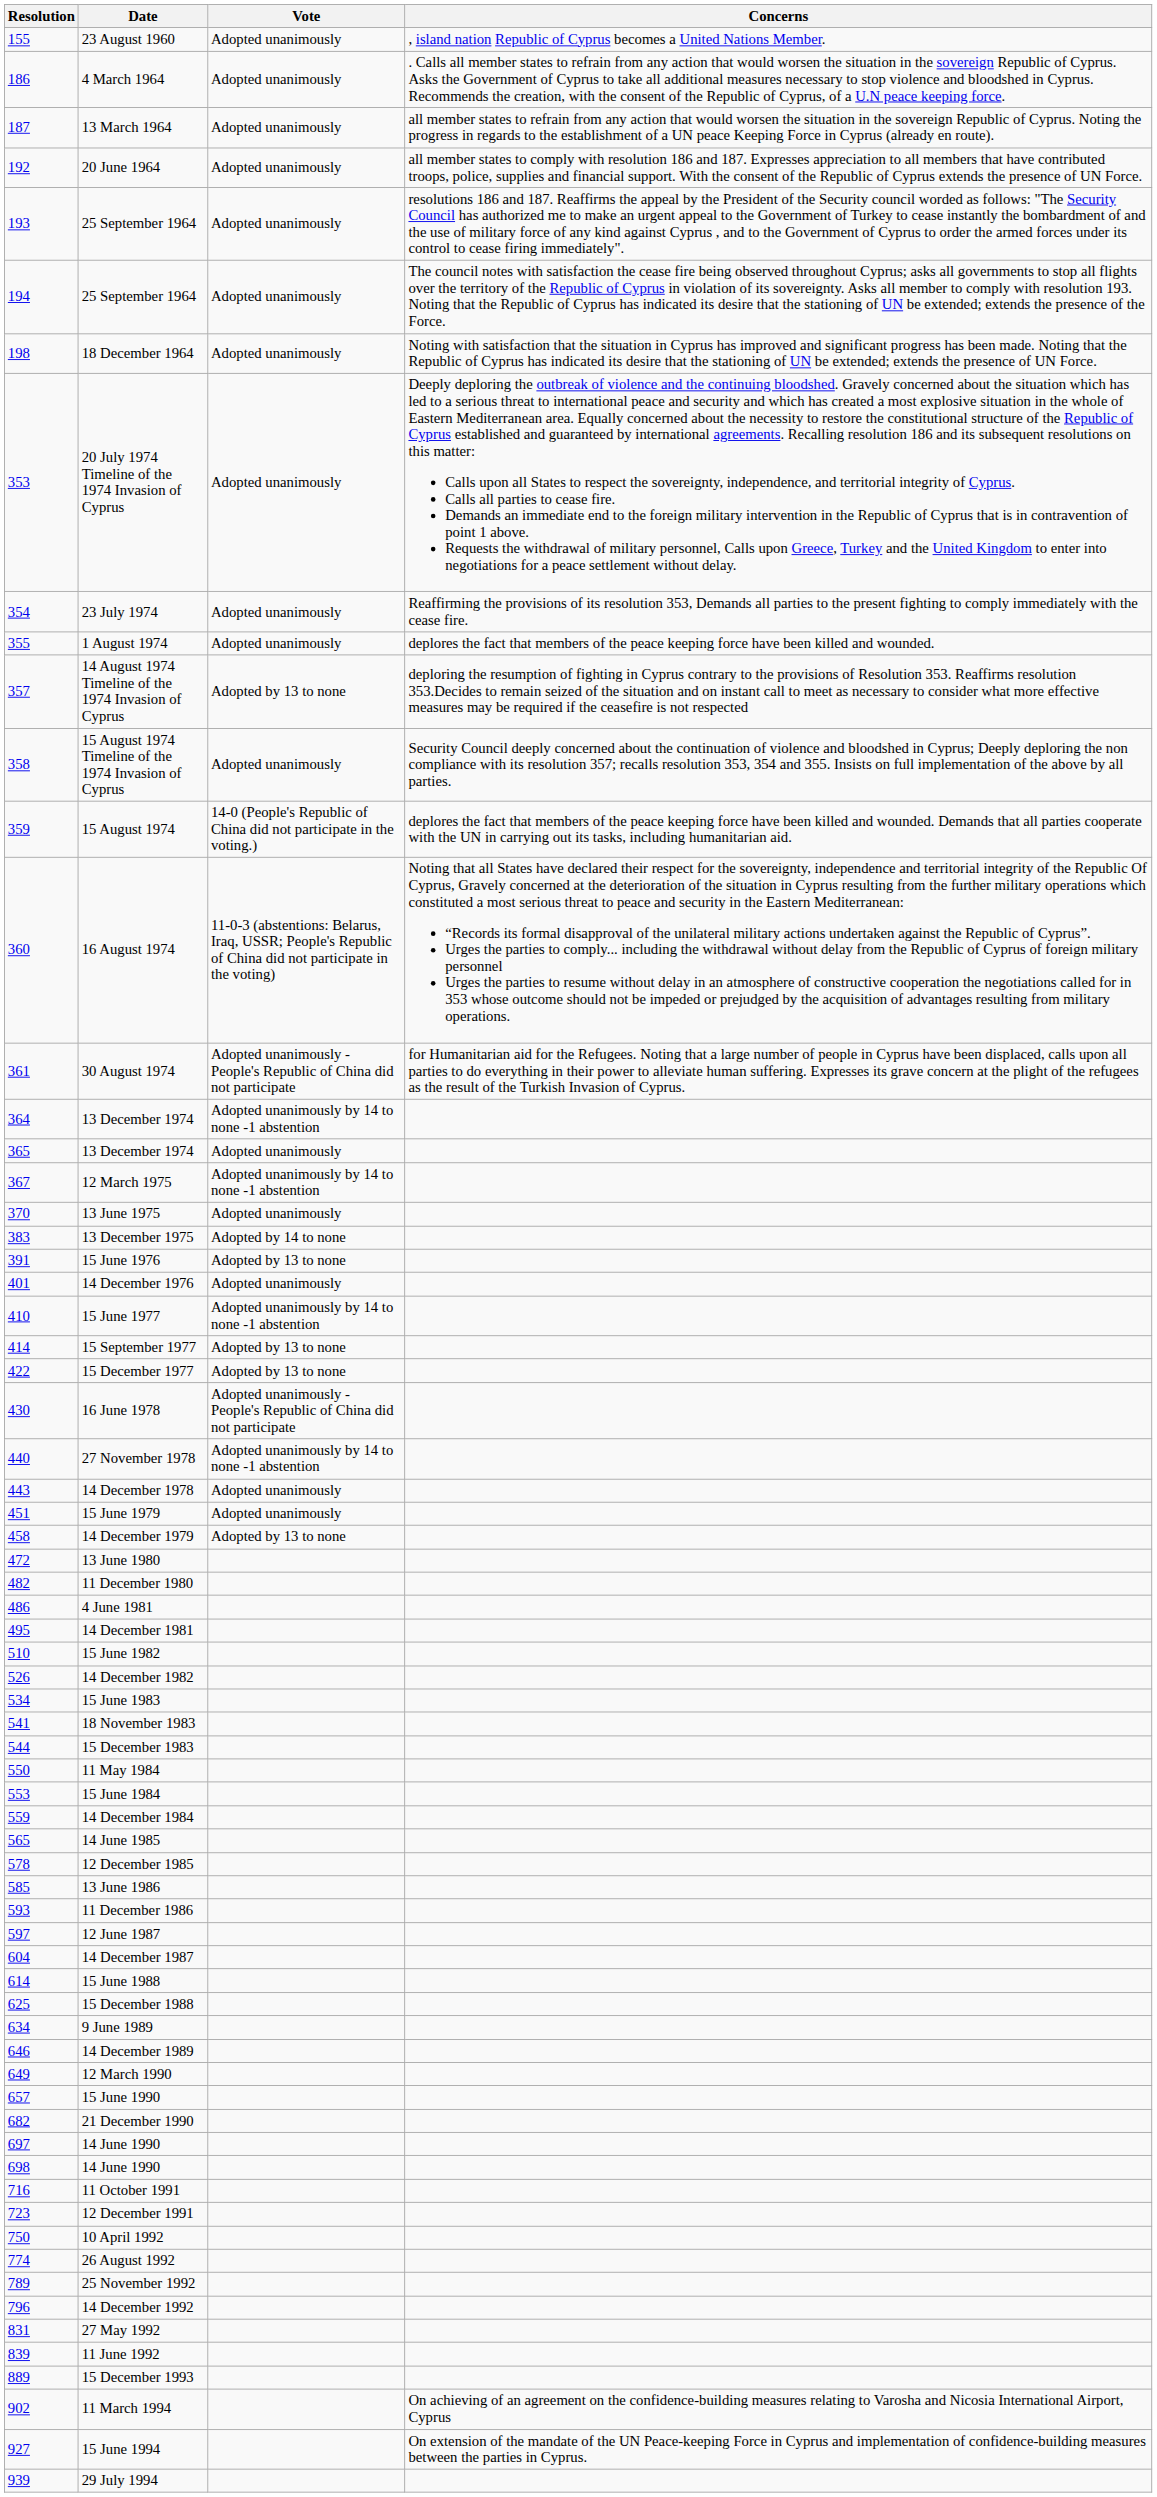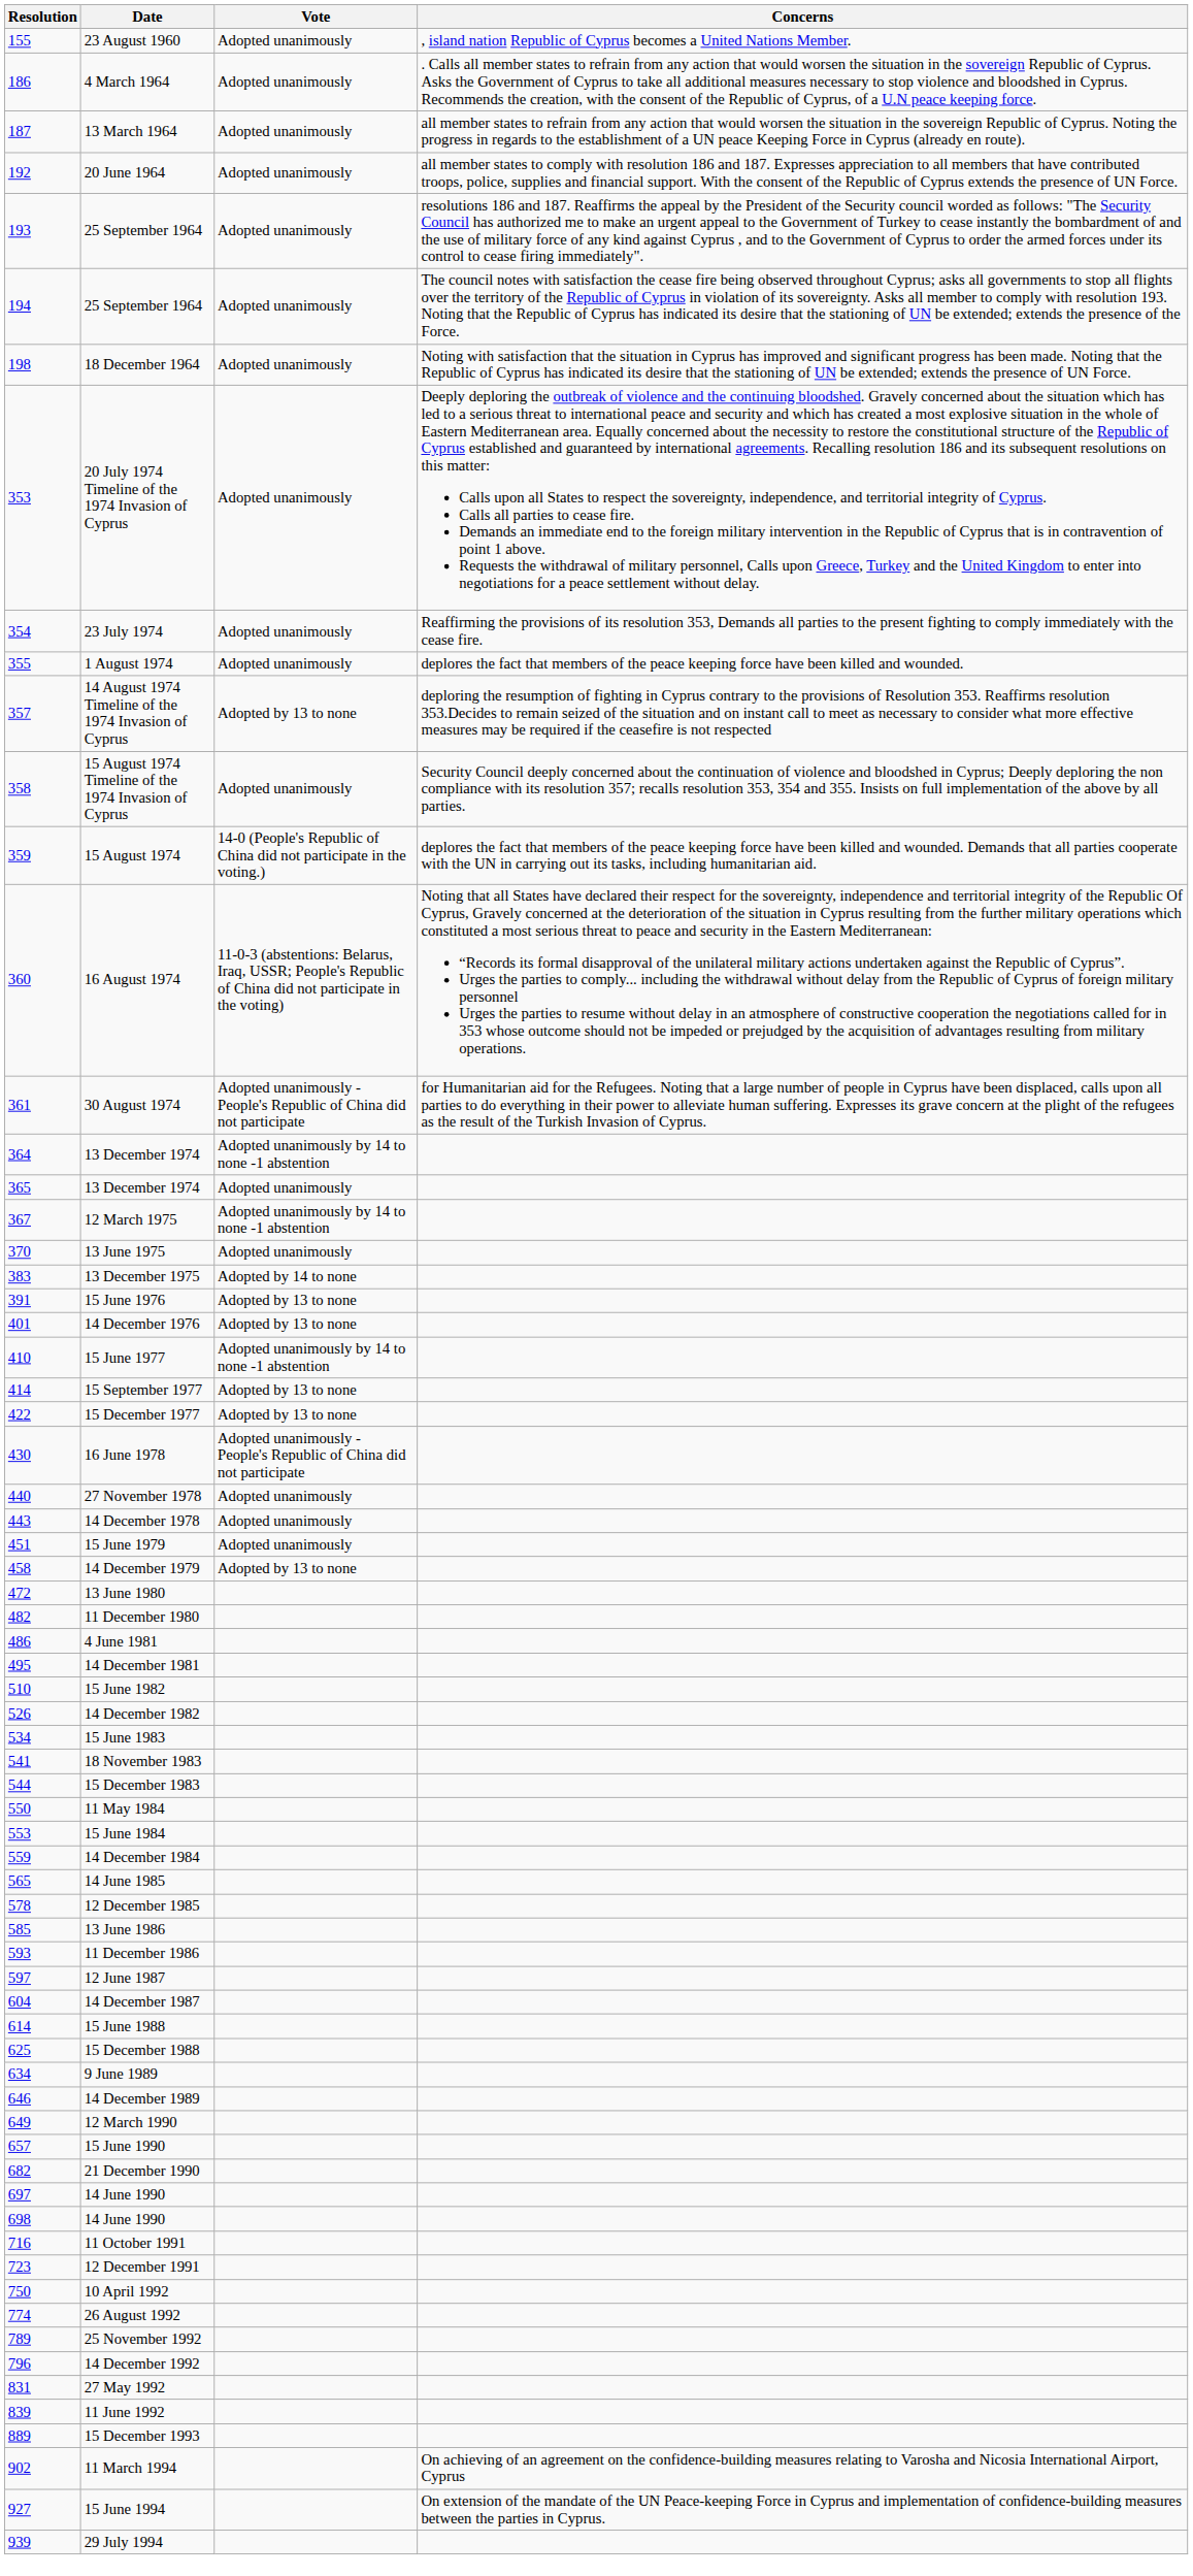 <table class="wikitable">
 <tr>
 <th>Resolution</th>
 <th>Date</th>
 <th>Vote</th>
 <th>Concerns</th>
 </tr>
 <tr>
 <td><a href='#'>155</a></td>
 <td>23 August 1960</td>
 <td>Adopted unanimously</td>
 <td>, <a href='#'>island nation</a> <a href='#'>Republic of Cyprus</a> becomes a <a href='#'>United Nations Member</a>.</td>
 </tr>
 <tr>
 <td><a href='#'>186</a></td>
 <td>4 March 1964</td>
 <td>Adopted unanimously</td>
 <td>. Calls all member states to refrain from any action that would worsen the situation in the <a href='#'>sovereign</a> Republic of Cyprus. Asks the Government of Cyprus to take all additional measures necessary to stop violence and bloodshed in Cyprus.<br>Recommends the creation, with the consent of the Republic of Cyprus, of a <a href='#'>U.N peace keeping force</a>.</td>
 </tr>
 <tr>
 <td><a href='#'>187</a></td>
 <td>13 March 1964</td>
 <td>Adopted unanimously</td>
 <td> all member states to refrain from any action that would worsen the situation in the sovereign Republic of Cyprus. Noting the progress in regards to the establishment of a UN peace Keeping Force in Cyprus (already en route).</td>
 </tr>
 <tr>
 <td><a href='#'>192</a></td>
 <td>20 June 1964</td>
 <td>Adopted unanimously</td>
 <td> all member states to comply with resolution 186 and 187. Expresses appreciation to all members that have contributed troops, police, supplies and financial support. With the consent of the Republic of Cyprus extends the presence of UN Force.</td>
 </tr>
 <tr>
 <td><a href='#'>193</a></td>
 <td>25 September 1964</td>
 <td>Adopted unanimously</td>
 <td> resolutions 186 and 187. Reaffirms the appeal by the President of the Security council worded as follows: "The <a href='#'>Security Council</a> has authorized me to make an urgent appeal to the Government of Turkey to cease instantly the bombardment of and the use of military force of any kind against Cyprus , and to the Government of Cyprus to order the armed forces under its control to cease firing immediately".</td>
 </tr>
 <tr>
 <td><a href='#'>194</a></td>
 <td>25 September 1964</td>
 <td>Adopted unanimously</td>
 <td> The council notes with satisfaction the cease fire being observed throughout Cyprus; asks all governments to stop all flights over the territory of the <a href='#'>Republic of Cyprus</a> in violation of its sovereignty. Asks all member to comply with resolution 193. Noting that the Republic of Cyprus has indicated its desire that the stationing of <a href='#'>UN</a> be extended;  extends the presence of the Force.</td>
 </tr>
 <tr>
 <td><a href='#'>198</a></td>
 <td>18 December 1964</td>
 <td>Adopted unanimously</td>
 <td>Noting with satisfaction that the situation in Cyprus has improved and significant progress has been made. Noting that the Republic of Cyprus has indicated its desire that the stationing of <a href='#'>UN</a> be extended; extends the presence of UN Force.</td>
 </tr>
 <tr>
 <td><a href='#'>353</a></td>
 <td>20 July 1974  Timeline of the 1974 Invasion of Cyprus</td>
 <td>Adopted unanimously</td>
 <td> Deeply deploring the <a href='#'>outbreak of violence and the continuing bloodshed</a>. Gravely concerned about the situation which has led to a serious threat to international peace and security and which has created a most explosive situation in the whole of Eastern Mediterranean area. Equally concerned about the necessity to restore the constitutional structure of the <a href='#'>Republic of Cyprus</a> established and guaranteed by international <a href='#'>agreements</a>. Recalling resolution 186 and its subsequent resolutions on this matter:<br><ul><li>Calls upon all States to respect the sovereignty, independence, and territorial integrity of <a href='#'>Cyprus</a>.</li><li>Calls all parties to cease fire.</li><li>Demands an immediate end to the foreign military intervention in the Republic of Cyprus that is in contravention of point 1 above.</li><li>Requests the withdrawal of military personnel, Calls upon <a href='#'>Greece</a>, <a href='#'>Turkey</a> and the <a href='#'>United Kingdom</a> to enter into negotiations for a peace settlement without delay.</li></ul></td>
 </tr>
 <tr>
 <td><a href='#'>354</a></td>
 <td>23 July 1974</td>
 <td>Adopted unanimously</td>
 <td>Reaffirming the provisions of its resolution 353, Demands all parties to the present fighting to comply immediately with the cease fire.</td>
 </tr>
 <tr>
 <td><a href='#'>355</a></td>
 <td>1 August 1974</td>
 <td>Adopted unanimously</td>
 <td> deplores the fact that members of the peace keeping force have been killed and wounded.</td>
 </tr>
 <tr>
 <td><a href='#'>357</a></td>
 <td>14 August 1974   Timeline of the 1974 Invasion of Cyprus</td>
 <td>Adopted by 13 to none</td>
 <td> deploring the resumption of fighting in Cyprus contrary to the provisions of Resolution 353. Reaffirms resolution 353.Decides to remain seized of the situation and on instant call to meet as necessary to consider what more effective measures may be required if the ceasefire is not respected</td>
 </tr>
 <tr>
 <td><a href='#'>358</a></td>
 <td>15 August 1974  Timeline of the 1974 Invasion of Cyprus</td>
 <td>Adopted unanimously</td>
 <td> Security Council deeply concerned about the continuation of violence and bloodshed in Cyprus; Deeply deploring the non compliance with its resolution 357; recalls resolution 353, 354 and 355. Insists on full implementation of the above by all parties.</td>
 </tr>
 <tr>
 <td><a href='#'>359</a></td>
 <td>15 August 1974</td>
 <td>14-0 (People's Republic of China did not participate in the voting.)</td>
 <td> deplores the fact that members of the peace keeping force have been killed and wounded. Demands that all parties cooperate with the UN in carrying out its tasks, including humanitarian aid.</td>
 </tr>
 <tr>
 <td><a href='#'>360</a></td>
 <td>16 August 1974</td>
 <td>11-0-3 (abstentions: Belarus, Iraq, USSR; People's Republic of China did not participate in the voting)</td>
 <td> Noting that all States have declared their respect for the sovereignty, independence and territorial integrity of the Republic Of Cyprus, Gravely concerned at the deterioration of the situation in Cyprus resulting from the further military operations which constituted a most serious threat to peace and security in the Eastern Mediterranean:<br><ul><li>“Records its formal disapproval of the unilateral military actions undertaken against the Republic of Cyprus”.</li><li>Urges the parties to comply... including the withdrawal without delay from the Republic of Cyprus of foreign military personnel</li><li>Urges the parties to resume without delay in an atmosphere of constructive cooperation the negotiations called for in 353 whose outcome should not be impeded or prejudged by the acquisition of advantages resulting from military operations.</li></ul></td>
 </tr>
 <tr>
 <td><a href='#'>361</a></td>
 <td>30 August 1974</td>
 <td>Adopted unanimously - People's Republic of China did not participate</td>
 <td> for Humanitarian aid for the Refugees. Noting that a large number of people in Cyprus have been displaced, calls upon all parties to do everything in their power to alleviate human suffering. Expresses its grave concern at the plight of the refugees as the result of the Turkish Invasion of Cyprus.</td>
 </tr>
 <tr>
 <td><a href='#'>364</a></td>
 <td>13 December 1974</td>
 <td>Adopted unanimously by 14 to none  -1 abstention</td>
 <td></td>
 </tr>
 <tr>
 <td><a href='#'>365</a></td>
 <td>13 December 1974</td>
 <td>Adopted unanimously</td>
 <td></td>
 </tr>
 <tr>
 <td><a href='#'>367</a></td>
 <td>12 March 1975</td>
 <td>Adopted unanimously by 14 to none  -1 abstention</td>
 <td></td>
 </tr>
 <tr>
 <td><a href='#'>370</a></td>
 <td>13 June 1975</td>
 <td>Adopted unanimously</td>
 <td></td>
 </tr>
 <tr>
 <td><a href='#'>383</a></td>
 <td>13 December 1975</td>
 <td>Adopted by 14 to none</td>
 <td></td>
 </tr>
 <tr>
 <td><a href='#'>391</a></td>
 <td>15 June 1976</td>
 <td>Adopted by 13 to none</td>
 <td></td>
 </tr>
 <tr>
 <td><a href='#'>401</a></td>
 <td>14 December 1976</td>
-<td>Adopted unanimously</td>
+<td>Adopted by 13 to none</td>
 <td></td>
 </tr>
 <tr>
 <td><a href='#'>410</a></td>
 <td>15 June 1977</td>
 <td>Adopted unanimously by 14 to none  -1 abstention</td>
 <td></td>
 </tr>
 <tr>
 <td><a href='#'>414</a></td>
 <td>15 September 1977</td>
 <td>Adopted by 13 to none</td>
 <td></td>
 </tr>
 <tr>
 <td><a href='#'>422</a></td>
 <td>15 December 1977</td>
 <td>Adopted by 13 to none</td>
 <td></td>
 </tr>
 <tr>
 <td><a href='#'>430</a></td>
 <td>16 June 1978</td>
 <td>Adopted unanimously - People's Republic of China did not participate</td>
 <td></td>
 </tr>
 <tr>
 <td><a href='#'>440</a></td>
 <td>27 November 1978</td>
-<td>Adopted unanimously by 14 to none  -1 abstention</td>
+<td>Adopted unanimously</td>
 <td></td>
 </tr>
 <tr>
 <td><a href='#'>443</a></td>
 <td>14 December 1978</td>
 <td>Adopted unanimously</td>
 <td></td>
 </tr>
 <tr>
 <td><a href='#'>451</a></td>
 <td>15 June 1979</td>
 <td>Adopted unanimously</td>
 <td></td>
 </tr>
 <tr>
 <td><a href='#'>458</a></td>
 <td>14 December 1979</td>
 <td>Adopted by 13 to none</td>
 <td></td>
 </tr>
 <tr>
 <td><a href='#'>472</a></td>
 <td>13 June 1980</td>
 <td></td>
 <td></td>
 </tr>
 <tr>
 <td><a href='#'>482</a></td>
 <td>11 December 1980</td>
 <td></td>
 <td></td>
 </tr>
 <tr>
 <td><a href='#'>486</a></td>
 <td>4 June 1981</td>
 <td></td>
 <td></td>
 </tr>
 <tr>
 <td><a href='#'>495</a></td>
 <td>14 December 1981</td>
 <td></td>
 <td></td>
 </tr>
 <tr>
 <td><a href='#'>510</a></td>
 <td>15 June 1982</td>
 <td></td>
 <td></td>
 </tr>
 <tr>
 <td><a href='#'>526</a></td>
 <td>14 December 1982</td>
 <td></td>
 <td></td>
 </tr>
 <tr>
 <td><a href='#'>534</a></td>
 <td>15 June 1983</td>
 <td></td>
 <td></td>
 </tr>
 <tr>
 <td><a href='#'>541</a></td>
 <td>18 November 1983</td>
 <td></td>
 <td></td>
 </tr>
 <tr>
 <td><a href='#'>544</a></td>
 <td>15 December 1983</td>
 <td></td>
 <td></td>
 </tr>
 <tr>
 <td><a href='#'>550</a></td>
 <td>11 May 1984</td>
 <td></td>
 <td></td>
 </tr>
 <tr>
 <td><a href='#'>553</a></td>
 <td>15 June 1984</td>
 <td></td>
 <td></td>
 </tr>
 <tr>
 <td><a href='#'>559</a></td>
 <td>14 December 1984</td>
 <td></td>
 <td></td>
 </tr>
 <tr>
 <td><a href='#'>565</a></td>
 <td>14 June 1985</td>
 <td></td>
 <td></td>
 </tr>
 <tr>
 <td><a href='#'>578</a></td>
 <td>12 December 1985</td>
 <td></td>
 <td></td>
 </tr>
 <tr>
 <td><a href='#'>585</a></td>
 <td>13 June 1986</td>
 <td></td>
 <td></td>
 </tr>
 <tr>
 <td><a href='#'>593</a></td>
 <td>11 December 1986</td>
 <td></td>
 <td></td>
 </tr>
 <tr>
 <td><a href='#'>597</a></td>
 <td>12 June 1987</td>
 <td></td>
 <td></td>
 </tr>
 <tr>
 <td><a href='#'>604</a></td>
 <td>14 December 1987</td>
 <td></td>
 <td></td>
 </tr>
 <tr>
 <td><a href='#'>614</a></td>
 <td>15 June 1988</td>
 <td></td>
 <td></td>
 </tr>
 <tr>
 <td><a href='#'>625</a></td>
 <td>15 December 1988</td>
 <td></td>
 <td></td>
 </tr>
 <tr>
 <td><a href='#'>634</a></td>
 <td>9 June 1989</td>
 <td></td>
 <td></td>
 </tr>
 <tr>
 <td><a href='#'>646</a></td>
 <td>14 December 1989</td>
 <td></td>
 <td></td>
 </tr>
 <tr>
 <td><a href='#'>649</a></td>
 <td>12 March 1990</td>
 <td></td>
 <td></td>
 </tr>
 <tr>
 <td><a href='#'>657</a></td>
 <td>15 June 1990</td>
 <td></td>
 <td></td>
 </tr>
 <tr>
 <td><a href='#'>682</a></td>
 <td>21 December 1990</td>
 <td></td>
 <td></td>
 </tr>
 <tr>
 <td><a href='#'>697</a></td>
 <td>14 June 1990</td>
 <td></td>
 <td></td>
 </tr>
 <tr>
 <td><a href='#'>698</a></td>
 <td>14 June 1990</td>
 <td></td>
 <td></td>
 </tr>
 <tr>
 <td><a href='#'>716</a></td>
 <td>11 October 1991</td>
 <td></td>
 <td></td>
 </tr>
 <tr>
 <td><a href='#'>723</a></td>
 <td>12 December 1991</td>
 <td></td>
 <td></td>
 </tr>
 <tr>
 <td><a href='#'>750</a></td>
 <td>10 April 1992</td>
 <td></td>
 <td></td>
 </tr>
 <tr>
 <td><a href='#'>774</a></td>
 <td>26 August 1992</td>
 <td></td>
 <td></td>
 </tr>
 <tr>
 <td><a href='#'>789</a></td>
 <td>25 November 1992</td>
 <td></td>
 <td></td>
 </tr>
 <tr>
 <td><a href='#'>796</a></td>
 <td>14 December 1992</td>
 <td></td>
 <td></td>
 </tr>
 <tr>
 <td><a href='#'>831</a></td>
 <td>27 May 1992</td>
 <td></td>
 <td></td>
 </tr>
 <tr>
 <td><a href='#'>839</a></td>
 <td>11 June 1992</td>
 <td></td>
 <td></td>
 </tr>
 <tr>
 <td><a href='#'>889</a></td>
 <td>15 December 1993</td>
 <td></td>
 <td></td>
 </tr>
 <tr>
 <td><a href='#'>902</a></td>
 <td>11 March 1994</td>
 <td></td>
 <td>On achieving of an agreement on the confidence-building measures relating to Varosha and Nicosia International Airport, Cyprus </td>
 </tr>
 <tr>
 <td><a href='#'>927</a></td>
 <td>15 June 1994</td>
 <td></td>
 <td>On extension of the mandate of the UN Peace-keeping Force in Cyprus and implementation of confidence-building measures between the parties in Cyprus.</td>
 </tr>
 <tr>
 <td><a href='#'>939</a></td>
 <td>29 July 1994</td>
 <td></td>
 <td></td>
 </tr>
 </table>
